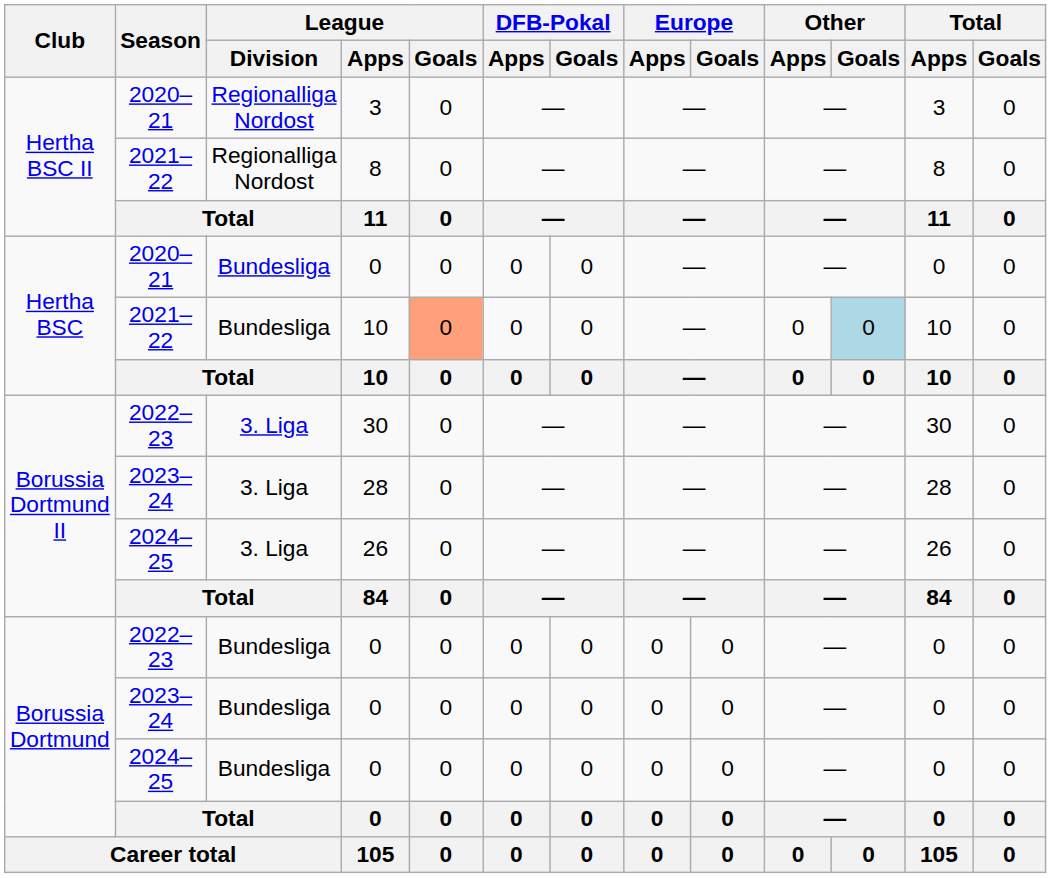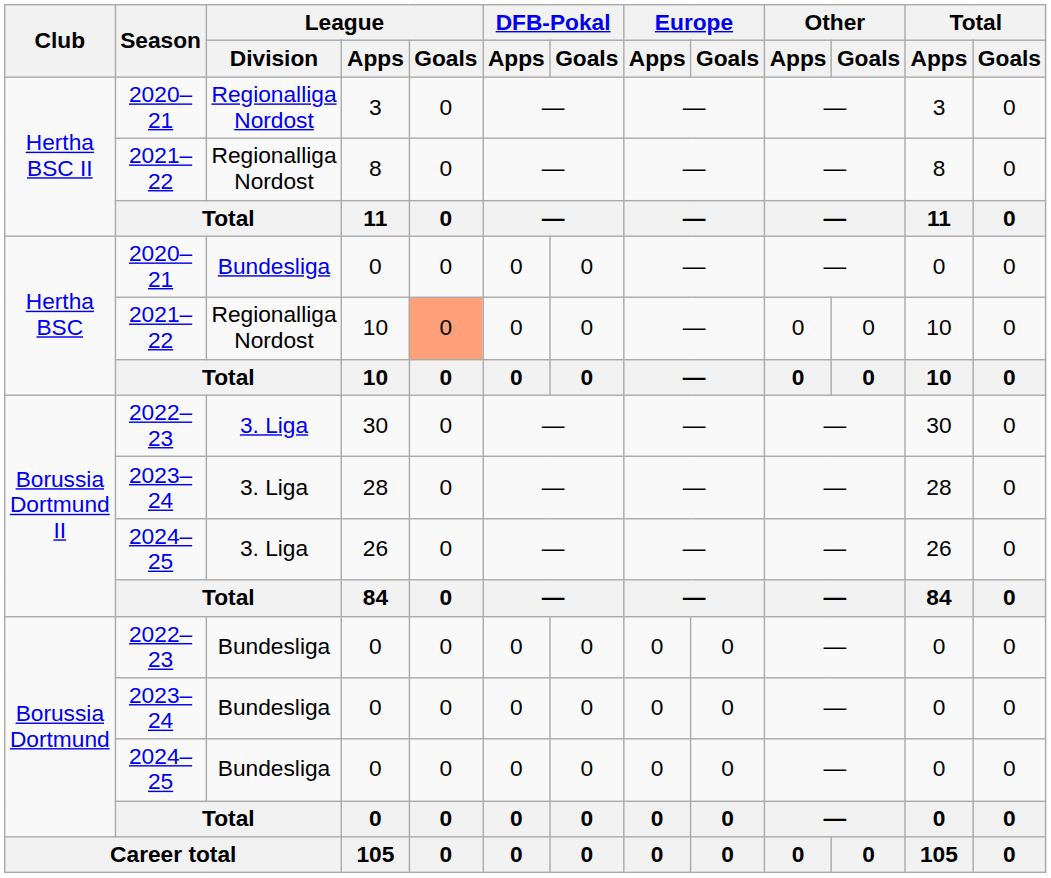 <table class="wikitable" style="text-align:center">
 <tr>
 <th rowspan="2">Club</th>
 <th rowspan="2">Season</th>
 <th colspan="3">League</th>
 <th colspan="2"><a href='#'>DFB-Pokal</a></th>
 <th colspan="2"><a href='#'>Europe</a></th>
 <th colspan="2">Other</th>
 <th colspan="2">Total</th>
 </tr>
 <tr>
 <th>Division</th>
 <th>Apps</th>
 <th>Goals</th>
 <th>Apps</th>
 <th>Goals</th>
 <th>Apps</th>
 <th>Goals</th>
 <th>Apps</th>
 <th>Goals</th>
 <th>Apps</th>
 <th>Goals</th>
 </tr>
 <tr>
 <td rowspan="3"><a href='#'>Hertha BSC II</a></td>
 <td><a href='#'>2020–21</a></td>
 <td><a href='#'>Regionalliga Nordost</a></td>
 <td>3</td>
 <td>0</td>
 <td colspan="2">—</td>
 <td colspan="2">—</td>
 <td colspan="2">—</td>
 <td>3</td>
 <td>0</td>
 </tr>
 <tr>
 <td><a href='#'>2021–22</a></td>
 <td>Regionalliga Nordost</td>
 <td>8</td>
 <td>0</td>
 <td colspan="2">—</td>
 <td colspan="2">—</td>
 <td colspan="2">—</td>
 <td>8</td>
 <td>0</td>
 </tr>
 <tr>
 <th colspan="2">Total</th>
 <th>11</th>
 <th>0</th>
 <th colspan="2">—</th>
 <th colspan="2">—</th>
 <th colspan="2">—</th>
 <th>11</th>
 <th>0</th>
 </tr>
 <tr>
 <td rowspan="3"><a href='#'>Hertha BSC</a></td>
 <td><a href='#'>2020–21</a></td>
 <td><a href='#'>Bundesliga</a></td>
 <td>0</td>
 <td>0</td>
 <td>0</td>
 <td>0</td>
 <td colspan="2">—</td>
 <td colspan="2">—</td>
 <td>0</td>
 <td>0</td>
 </tr>
 <tr>
 <td><a href='#'>2021–22</a></td>
-<td>Bundesliga</td>
+<td>Regionalliga Nordost</td>
 <td>10</td>
 <td style="background: lightsalmon;">0</td>
 <td>0</td>
 <td>0</td>
 <td colspan="2">—</td>
 <td>0</td>
-<td style="background: lightblue;">0</td>
+<td>0</td>
 <td>10</td>
 <td>0</td>
 </tr>
 <tr>
 <th colspan="2">Total</th>
 <th>10</th>
 <th>0</th>
 <th>0</th>
 <th>0</th>
 <th colspan="2">—</th>
 <th>0</th>
 <th>0</th>
 <th>10</th>
 <th>0</th>
 </tr>
 <tr>
 <td rowspan="4"><a href='#'>Borussia Dortmund II</a></td>
 <td><a href='#'>2022–23</a></td>
 <td><a href='#'>3. Liga</a></td>
 <td>30</td>
 <td>0</td>
 <td colspan="2">—</td>
 <td colspan="2">—</td>
 <td colspan="2">—</td>
 <td>30</td>
 <td>0</td>
 </tr>
 <tr>
 <td><a href='#'>2023–24</a></td>
 <td>3. Liga</td>
 <td>28</td>
 <td>0</td>
 <td colspan="2">—</td>
 <td colspan="2">—</td>
 <td colspan="2">—</td>
 <td>28</td>
 <td>0</td>
 </tr>
 <tr>
 <td><a href='#'>2024–25</a></td>
 <td>3. Liga</td>
 <td>26</td>
 <td>0</td>
 <td colspan="2">—</td>
 <td colspan="2">—</td>
 <td colspan="2">—</td>
 <td>26</td>
 <td>0</td>
 </tr>
 <tr>
 <th colspan="2">Total</th>
 <th>84</th>
 <th>0</th>
 <th colspan="2">—</th>
 <th colspan="2">—</th>
 <th colspan="2">—</th>
 <th>84</th>
 <th>0</th>
 </tr>
 <tr>
 <td rowspan="4"><a href='#'>Borussia Dortmund</a></td>
 <td><a href='#'>2022–23</a></td>
 <td>Bundesliga</td>
 <td>0</td>
 <td>0</td>
 <td>0</td>
 <td>0</td>
 <td>0</td>
 <td>0</td>
 <td colspan="2">—</td>
 <td>0</td>
 <td>0</td>
 </tr>
 <tr>
 <td><a href='#'>2023–24</a></td>
 <td>Bundesliga</td>
 <td>0</td>
 <td>0</td>
 <td>0</td>
 <td>0</td>
 <td>0</td>
 <td>0</td>
 <td colspan="2">—</td>
 <td>0</td>
 <td>0</td>
 </tr>
 <tr>
 <td><a href='#'>2024–25</a></td>
 <td>Bundesliga</td>
 <td>0</td>
 <td>0</td>
 <td>0</td>
 <td>0</td>
 <td>0</td>
 <td>0</td>
 <td colspan="2">—</td>
 <td>0</td>
 <td>0</td>
 </tr>
 <tr>
 <th colspan="2">Total</th>
 <th>0</th>
 <th>0</th>
 <th>0</th>
 <th>0</th>
 <th>0</th>
 <th>0</th>
 <th colspan="2">—</th>
 <th>0</th>
 <th>0</th>
 </tr>
 <tr>
 <th colspan="3">Career total</th>
 <th>105</th>
 <th>0</th>
 <th>0</th>
 <th>0</th>
 <th>0</th>
 <th>0</th>
 <th>0</th>
 <th>0</th>
 <th>105</th>
 <th>0</th>
 </tr>
 </table>
